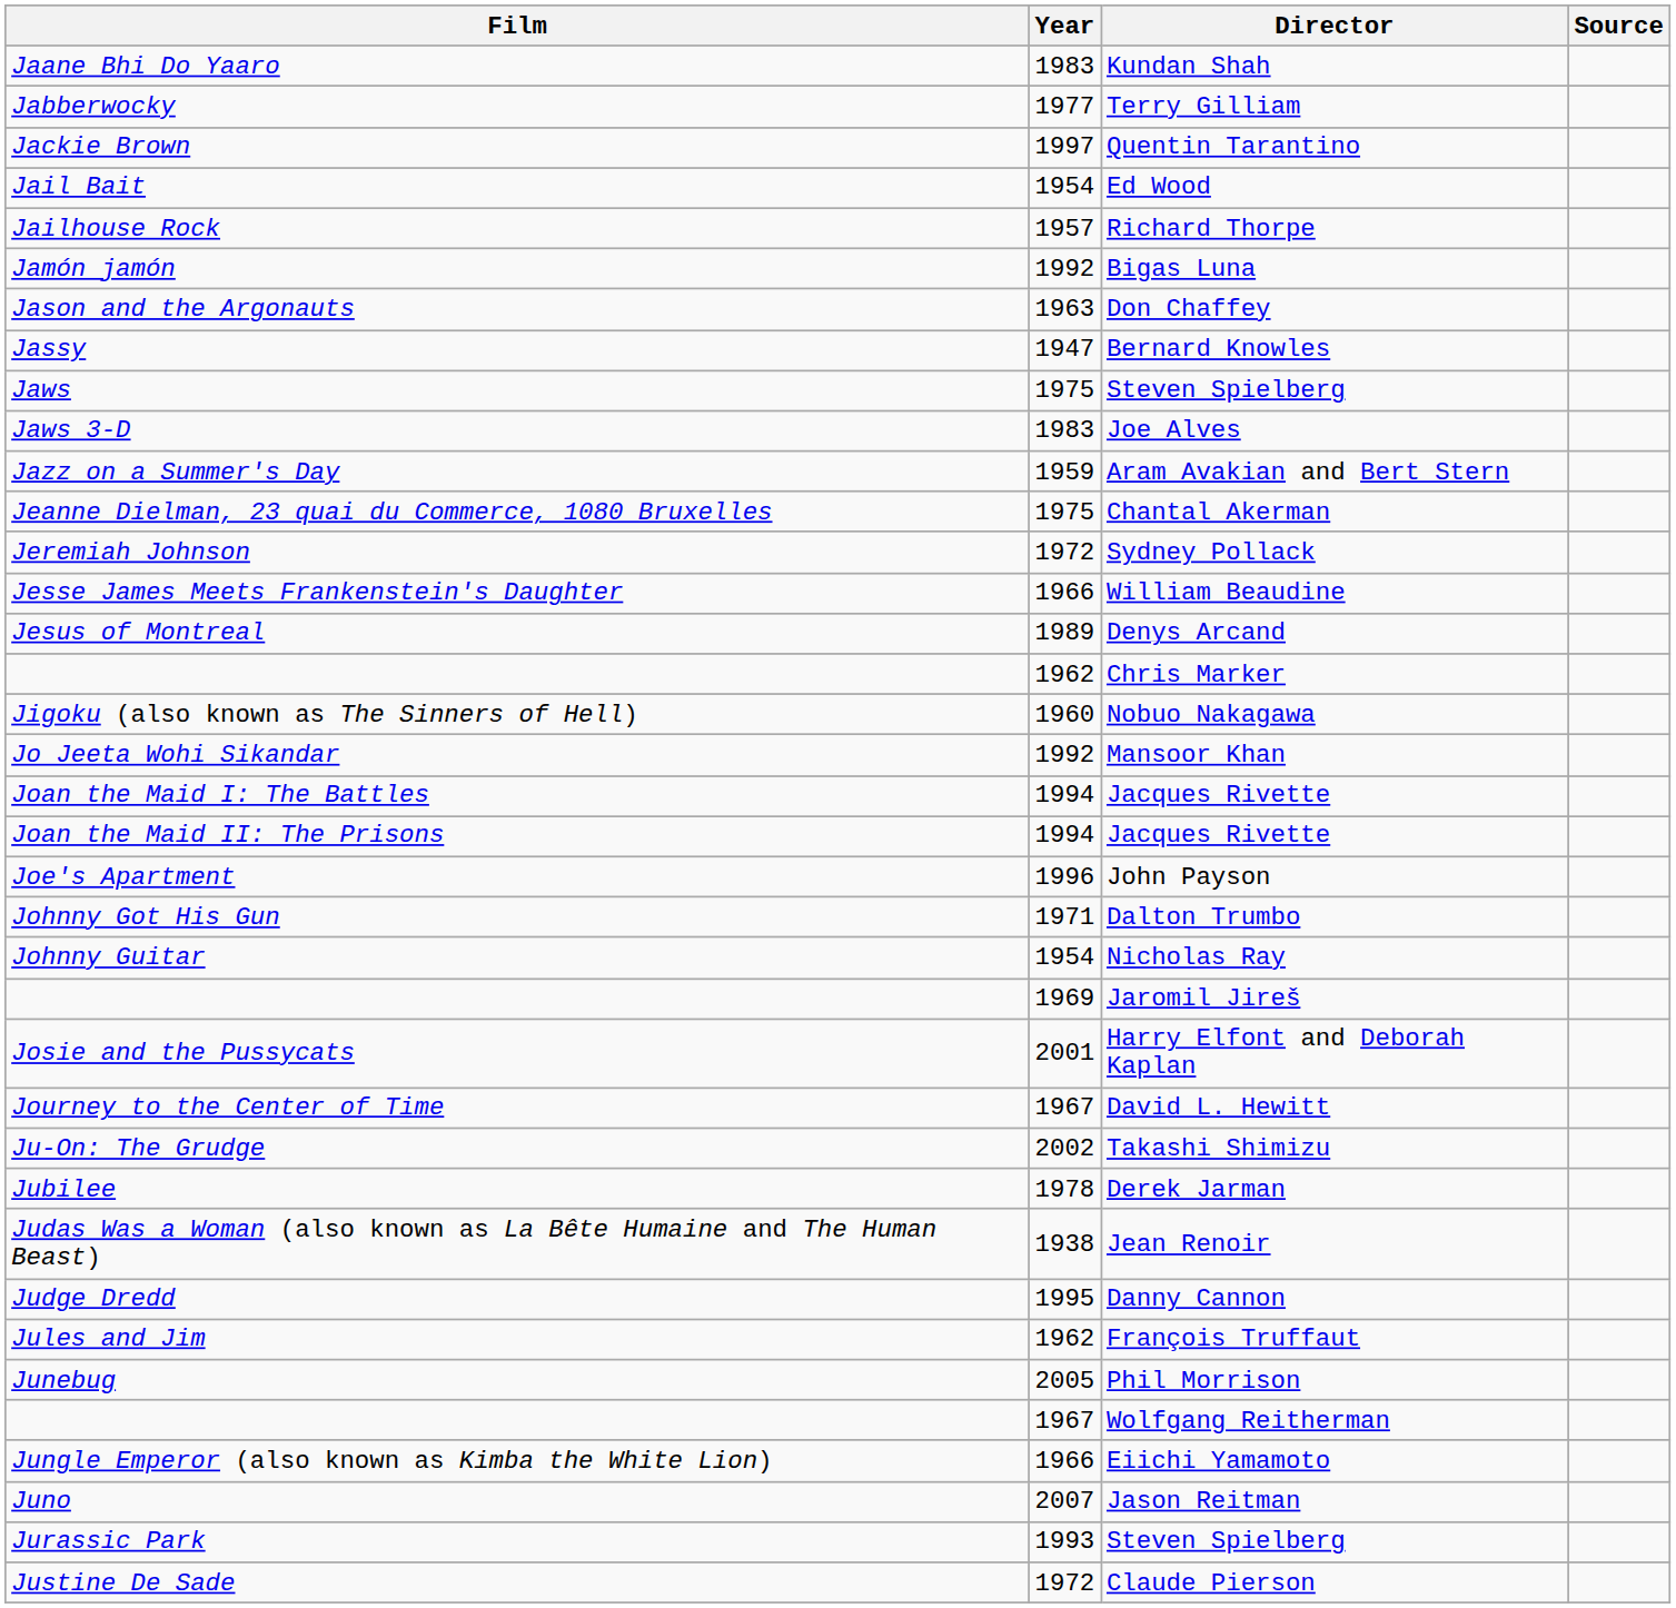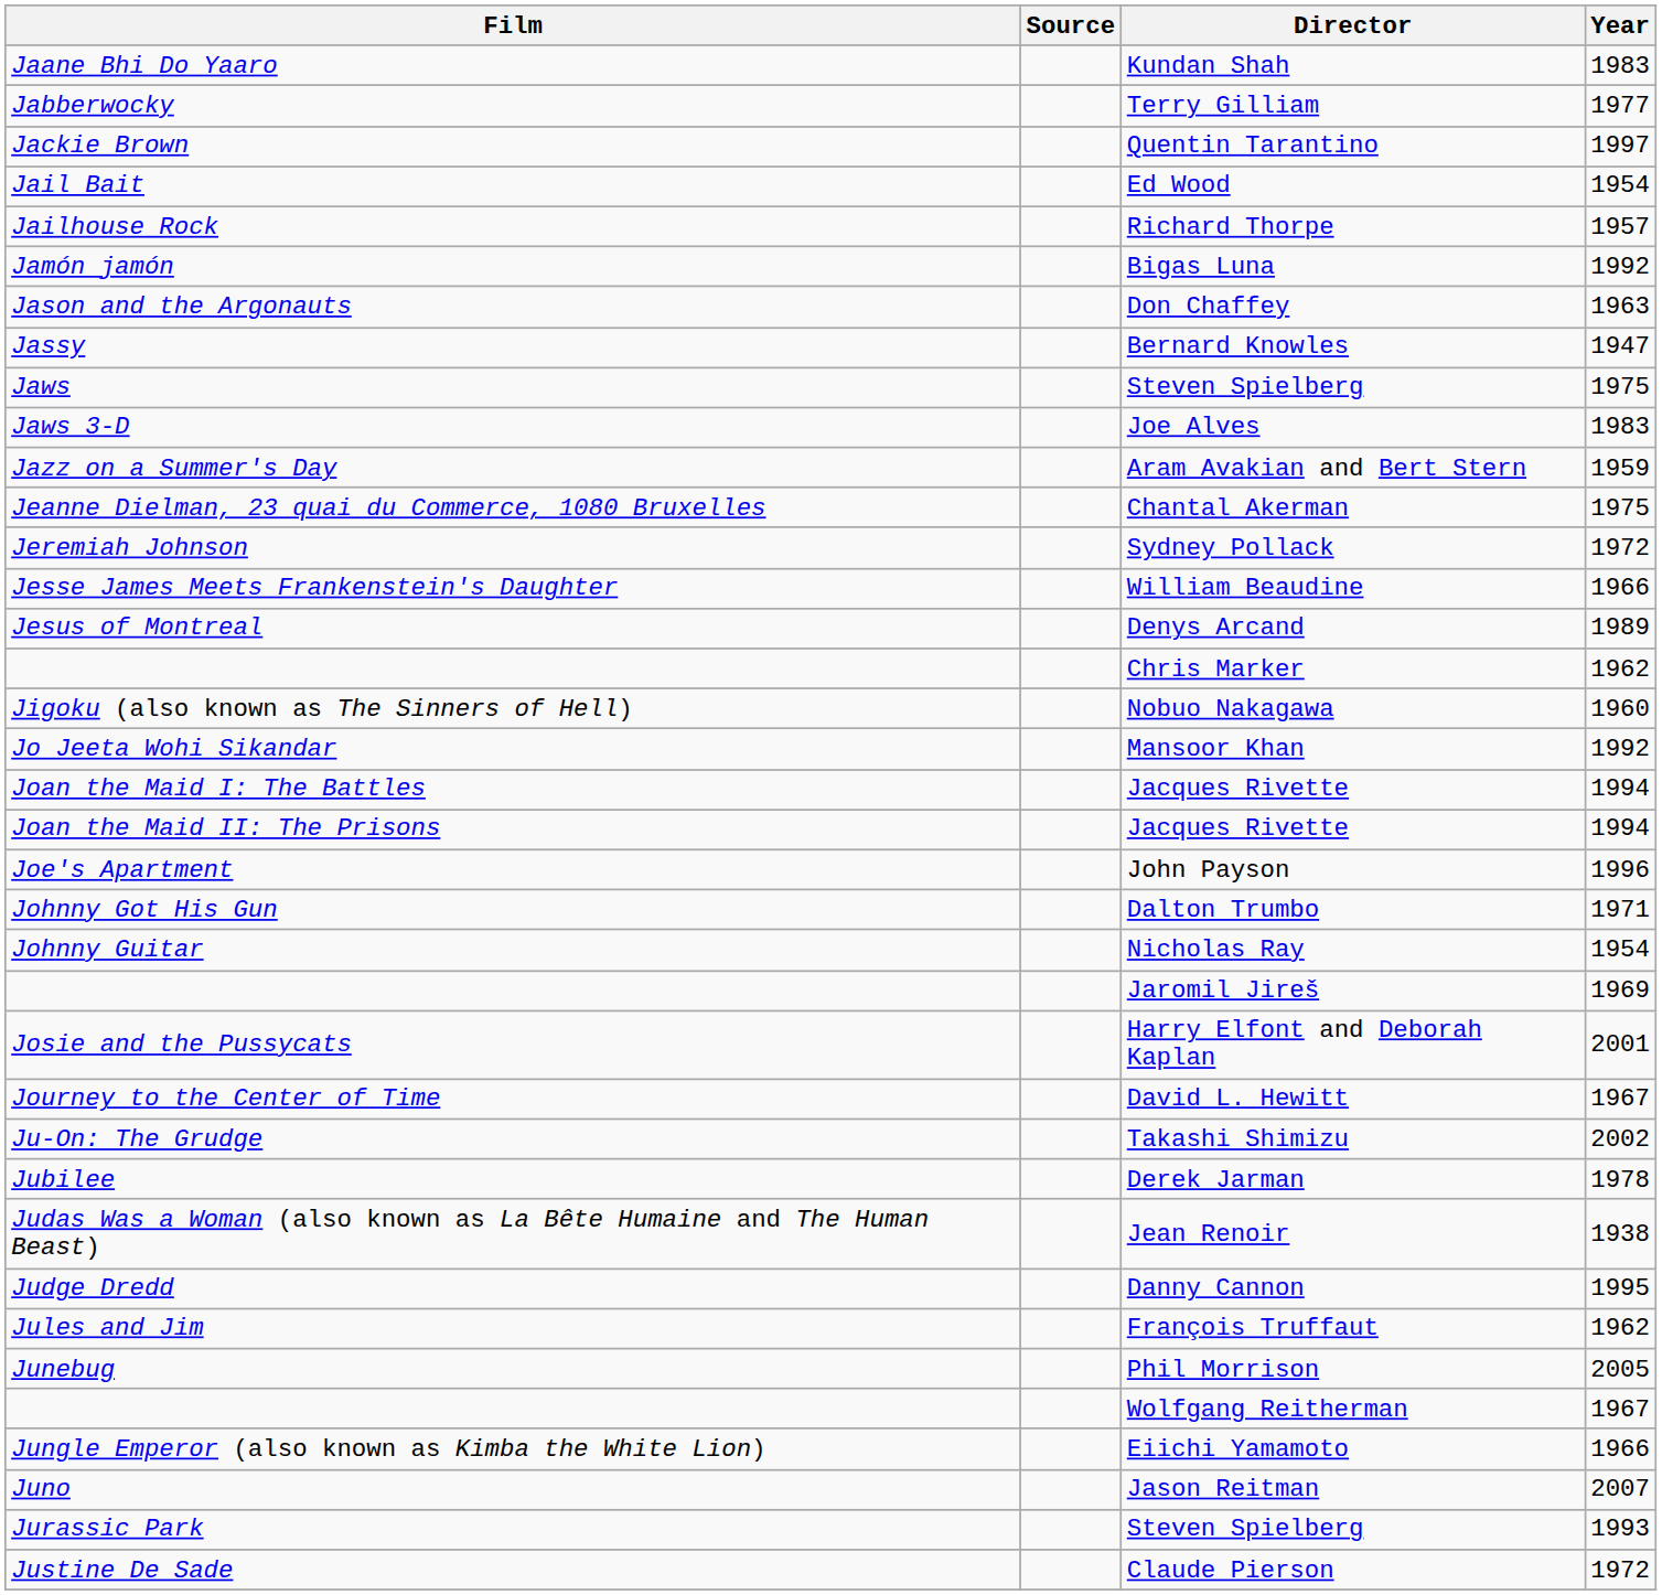 <table class="wikitable sortable">
 <tr>
 <th>Film</th>
+<th class="unsortable">Source</th>
+<th>Director</th>
 <th>Year</th>
-<th>Director</th>
-<th class="unsortable">Source</th>
 </tr>
 <tr>
 <td><em><a href='#'>Jaane Bhi Do Yaaro</a></em></td>
+<td></td>
+<td><a href='#'>Kundan Shah</a></td>
 <td>1983</td>
-<td><a href='#'>Kundan Shah</a></td>
-<td></td>
 </tr>
 <tr>
 <td><em><a href='#'>Jabberwocky</a></em></td>
+<td></td>
+<td><a href='#'>Terry Gilliam</a></td>
 <td>1977</td>
-<td><a href='#'>Terry Gilliam</a></td>
-<td></td>
 </tr>
 <tr>
 <td><em><a href='#'>Jackie Brown</a></em></td>
+<td></td>
+<td><a href='#'>Quentin Tarantino</a></td>
 <td>1997</td>
-<td><a href='#'>Quentin Tarantino</a></td>
-<td></td>
 </tr>
 <tr>
 <td><em><a href='#'>Jail Bait</a></em></td>
+<td></td>
+<td><a href='#'>Ed Wood</a></td>
 <td>1954</td>
-<td><a href='#'>Ed Wood</a></td>
-<td></td>
 </tr>
 <tr>
 <td><em><a href='#'>Jailhouse Rock</a></em></td>
+<td></td>
+<td><a href='#'>Richard Thorpe</a></td>
 <td>1957</td>
-<td><a href='#'>Richard Thorpe</a></td>
-<td></td>
 </tr>
 <tr>
 <td><em><a href='#'>Jamón jamón</a></em></td>
+<td></td>
+<td><a href='#'>Bigas Luna</a></td>
 <td>1992</td>
-<td><a href='#'>Bigas Luna</a></td>
-<td></td>
 </tr>
 <tr>
 <td><em><a href='#'>Jason and the Argonauts</a></em></td>
+<td></td>
+<td><a href='#'>Don Chaffey</a></td>
 <td>1963</td>
-<td><a href='#'>Don Chaffey</a></td>
-<td></td>
 </tr>
 <tr>
 <td><em><a href='#'>Jassy</a></em></td>
+<td></td>
+<td><a href='#'>Bernard Knowles</a></td>
 <td>1947</td>
-<td><a href='#'>Bernard Knowles</a></td>
-<td></td>
 </tr>
 <tr>
 <td><em><a href='#'>Jaws</a></em></td>
+<td></td>
+<td><a href='#'>Steven Spielberg</a></td>
 <td>1975</td>
-<td><a href='#'>Steven Spielberg</a></td>
-<td></td>
 </tr>
 <tr>
 <td><em><a href='#'>Jaws 3-D</a></em></td>
+<td></td>
+<td><a href='#'>Joe Alves</a></td>
 <td>1983</td>
-<td><a href='#'>Joe Alves</a></td>
-<td></td>
 </tr>
 <tr>
 <td><em><a href='#'>Jazz on a Summer's Day</a></em></td>
+<td></td>
+<td><a href='#'>Aram Avakian</a> and <a href='#'>Bert Stern</a></td>
 <td>1959</td>
-<td><a href='#'>Aram Avakian</a> and <a href='#'>Bert Stern</a></td>
-<td></td>
 </tr>
 <tr>
 <td><em><a href='#'>Jeanne Dielman, 23 quai du Commerce, 1080 Bruxelles</a></em></td>
+<td></td>
+<td><a href='#'>Chantal Akerman</a></td>
 <td>1975</td>
-<td><a href='#'>Chantal Akerman</a></td>
-<td></td>
 </tr>
 <tr>
 <td><em><a href='#'>Jeremiah Johnson</a></em></td>
+<td></td>
+<td><a href='#'>Sydney Pollack</a></td>
 <td>1972</td>
-<td><a href='#'>Sydney Pollack</a></td>
-<td></td>
 </tr>
 <tr>
 <td><em><a href='#'>Jesse James Meets Frankenstein's Daughter</a></em></td>
+<td></td>
+<td><a href='#'>William Beaudine</a></td>
 <td>1966</td>
-<td><a href='#'>William Beaudine</a></td>
-<td></td>
 </tr>
 <tr>
 <td><em><a href='#'>Jesus of Montreal</a></em></td>
+<td></td>
+<td><a href='#'>Denys Arcand</a></td>
 <td>1989</td>
-<td><a href='#'>Denys Arcand</a></td>
-<td></td>
 </tr>
 <tr>
 <td><em></em></td>
+<td></td>
+<td><a href='#'>Chris Marker</a></td>
 <td>1962</td>
-<td><a href='#'>Chris Marker</a></td>
-<td></td>
 </tr>
 <tr>
 <td><em><a href='#'>Jigoku</a></em> (also known as <em>The Sinners of Hell</em>)</td>
+<td></td>
+<td><a href='#'>Nobuo Nakagawa</a></td>
 <td>1960</td>
-<td><a href='#'>Nobuo Nakagawa</a></td>
-<td></td>
 </tr>
 <tr>
 <td><em><a href='#'>Jo Jeeta Wohi Sikandar</a></em></td>
+<td></td>
+<td><a href='#'>Mansoor Khan</a></td>
 <td>1992</td>
-<td><a href='#'>Mansoor Khan</a></td>
-<td></td>
 </tr>
 <tr>
 <td><em><a href='#'>Joan the Maid I: The Battles</a></em></td>
+<td></td>
+<td><a href='#'>Jacques Rivette</a></td>
 <td>1994</td>
-<td><a href='#'>Jacques Rivette</a></td>
-<td></td>
 </tr>
 <tr>
 <td><em><a href='#'>Joan the Maid II: The Prisons</a></em></td>
+<td></td>
+<td><a href='#'>Jacques Rivette</a></td>
 <td>1994</td>
-<td><a href='#'>Jacques Rivette</a></td>
-<td></td>
 </tr>
 <tr>
 <td><em><a href='#'>Joe's Apartment</a></em></td>
+<td></td>
+<td>John Payson</td>
 <td>1996</td>
-<td>John Payson</td>
-<td></td>
 </tr>
 <tr>
 <td><em><a href='#'>Johnny Got His Gun</a></em></td>
+<td></td>
+<td><a href='#'>Dalton Trumbo</a></td>
 <td>1971</td>
-<td><a href='#'>Dalton Trumbo</a></td>
-<td></td>
 </tr>
 <tr>
 <td><em><a href='#'>Johnny Guitar</a></em></td>
+<td></td>
+<td><a href='#'>Nicholas Ray</a></td>
 <td>1954</td>
-<td><a href='#'>Nicholas Ray</a></td>
-<td></td>
 </tr>
 <tr>
 <td><em></em></td>
+<td></td>
+<td><a href='#'>Jaromil Jireš</a></td>
 <td>1969</td>
-<td><a href='#'>Jaromil Jireš</a></td>
-<td></td>
 </tr>
 <tr>
 <td><em><a href='#'>Josie and the Pussycats</a></em></td>
+<td></td>
+<td><a href='#'>Harry Elfont</a> and <a href='#'>Deborah Kaplan</a></td>
 <td>2001</td>
-<td><a href='#'>Harry Elfont</a> and <a href='#'>Deborah Kaplan</a></td>
-<td></td>
 </tr>
 <tr>
 <td><em><a href='#'>Journey to the Center of Time</a></em></td>
+<td></td>
+<td><a href='#'>David L. Hewitt</a></td>
 <td>1967</td>
-<td><a href='#'>David L. Hewitt</a></td>
-<td></td>
 </tr>
 <tr>
 <td><em><a href='#'>Ju-On: The Grudge</a></em></td>
+<td></td>
+<td><a href='#'>Takashi Shimizu</a></td>
 <td>2002</td>
-<td><a href='#'>Takashi Shimizu</a></td>
-<td></td>
 </tr>
 <tr>
 <td><em><a href='#'>Jubilee</a></em></td>
+<td></td>
+<td><a href='#'>Derek Jarman</a></td>
 <td>1978</td>
-<td><a href='#'>Derek Jarman</a></td>
-<td></td>
 </tr>
 <tr>
 <td><em><a href='#'>Judas Was a Woman</a></em> (also known as <em>La Bête Humaine</em> and <em>The Human Beast</em>)</td>
+<td></td>
+<td><a href='#'>Jean Renoir</a></td>
 <td>1938</td>
-<td><a href='#'>Jean Renoir</a></td>
-<td></td>
 </tr>
 <tr>
 <td><em><a href='#'>Judge Dredd</a></em></td>
+<td></td>
+<td><a href='#'>Danny Cannon</a></td>
 <td>1995</td>
-<td><a href='#'>Danny Cannon</a></td>
-<td></td>
 </tr>
 <tr>
 <td><em><a href='#'>Jules and Jim</a></em></td>
+<td></td>
+<td><a href='#'>François Truffaut</a></td>
 <td>1962</td>
-<td><a href='#'>François Truffaut</a></td>
-<td></td>
 </tr>
 <tr>
 <td><em><a href='#'>Junebug</a></em></td>
+<td></td>
+<td><a href='#'>Phil Morrison</a></td>
 <td>2005</td>
-<td><a href='#'>Phil Morrison</a></td>
-<td></td>
 </tr>
 <tr>
 <td><em></em></td>
+<td></td>
+<td><a href='#'>Wolfgang Reitherman</a></td>
 <td>1967</td>
-<td><a href='#'>Wolfgang Reitherman</a></td>
-<td></td>
 </tr>
 <tr>
 <td><em><a href='#'>Jungle Emperor</a></em> (also known as <em>Kimba the White Lion</em>)</td>
+<td></td>
+<td><a href='#'>Eiichi Yamamoto</a></td>
 <td>1966</td>
-<td><a href='#'>Eiichi Yamamoto</a></td>
-<td></td>
 </tr>
 <tr>
 <td><em><a href='#'>Juno</a></em></td>
+<td></td>
+<td><a href='#'>Jason Reitman</a></td>
 <td>2007</td>
-<td><a href='#'>Jason Reitman</a></td>
-<td></td>
 </tr>
 <tr>
 <td><em><a href='#'>Jurassic Park</a></em></td>
+<td></td>
+<td><a href='#'>Steven Spielberg</a></td>
 <td>1993</td>
-<td><a href='#'>Steven Spielberg</a></td>
-<td></td>
 </tr>
 <tr>
 <td><em><a href='#'>Justine De Sade</a></em></td>
+<td></td>
+<td><a href='#'>Claude Pierson</a></td>
 <td>1972</td>
-<td><a href='#'>Claude Pierson</a></td>
-<td></td>
 </tr>
 </table>
